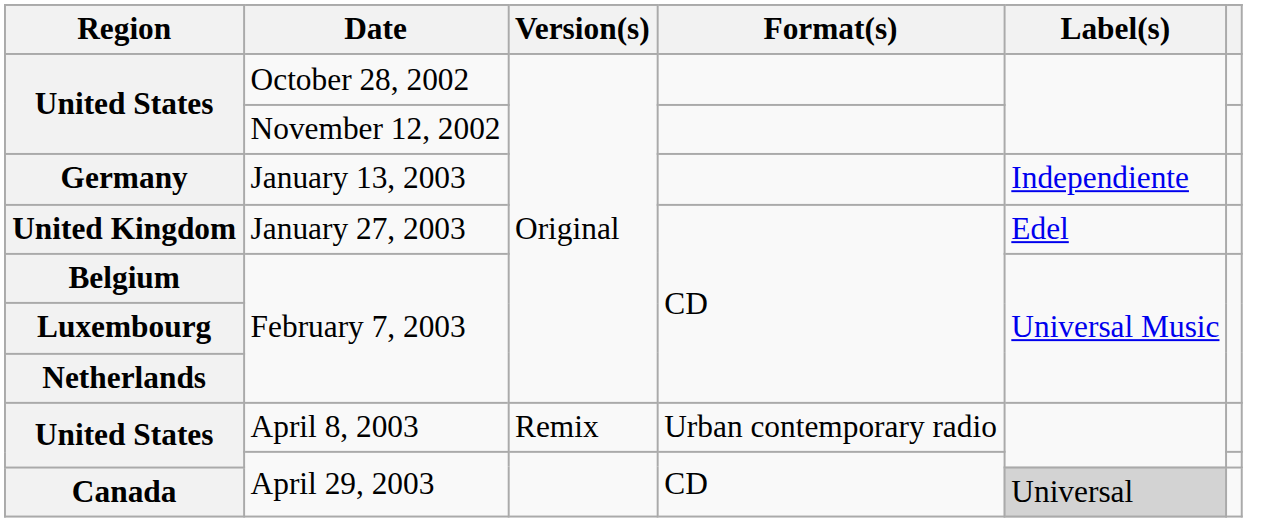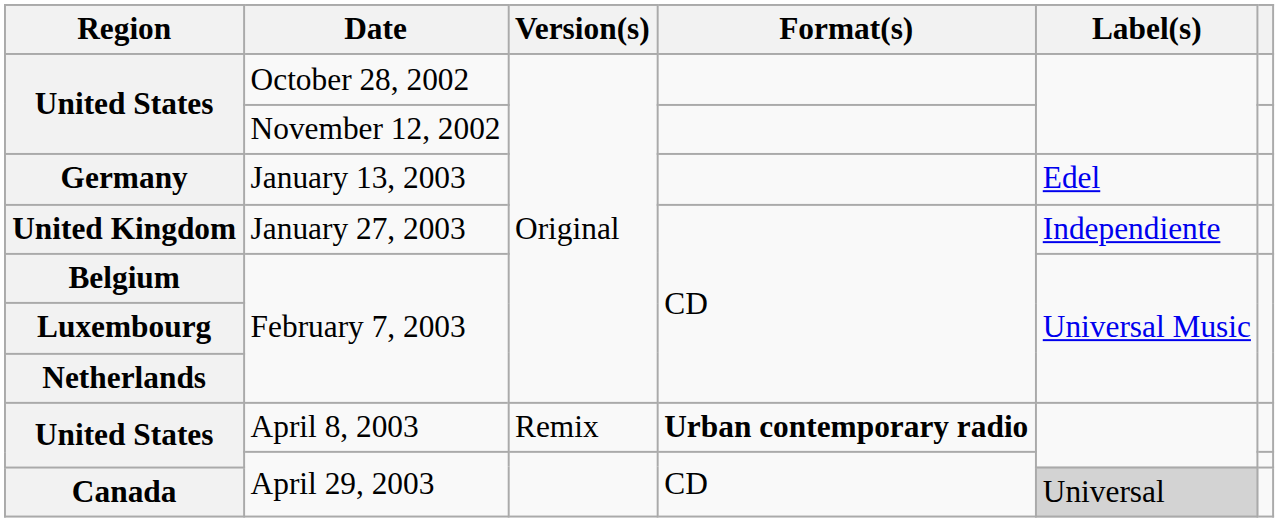 <table class="wikitable plainrowheaders">
 <tr>
 <th scope="col">Region</th>
 <th scope="col">Date</th>
 <th scope="col">Version(s)</th>
 <th scope="col">Format(s)</th>
 <th scope="col">Label(s)</th>
 <th scope="col"></th>
 </tr>
 <tr>
 <th scope="row" rowspan="2">United States</th>
 <td>October 28, 2002</td>
 <td rowspan="7">Original</td>
 <td></td>
 <td rowspan="2"></td>
 <td align="center"></td>
 </tr>
 <tr>
 <td>November 12, 2002</td>
 <td></td>
 <td align="center"></td>
 </tr>
 <tr>
 <th scope="row">Germany</th>
 <td>January 13, 2003</td>
 <td></td>
-<td><a href='#'>Independiente</a></td>
+<td><a href='#'>Edel</a></td>
 <td align="center"></td>
 </tr>
 <tr>
 <th scope="row">United Kingdom</th>
 <td>January 27, 2003</td>
 <td rowspan="4">CD</td>
-<td><a href='#'>Edel</a></td>
+<td><a href='#'>Independiente</a></td>
 <td></td>
 </tr>
 <tr>
 <th scope="row">Belgium</th>
 <td rowspan="3">February 7, 2003</td>
 <td rowspan="3"><a href='#'>Universal Music</a></td>
 <td rowspan="3"></td>
 </tr>
 <tr>
 <th scope="row">Luxembourg</th>
 </tr>
 <tr>
 <th scope="row">Netherlands</th>
 </tr>
 <tr>
 <th scope="row" rowspan="2">United States</th>
 <td>April 8, 2003</td>
 <td>Remix</td>
-<td>Urban contemporary radio</td>
+<td><strong>Urban contemporary radio</strong></td>
 <td rowspan="2"></td>
 <td></td>
 </tr>
 <tr>
 <td rowspan="2">April 29, 2003</td>
 <td rowspan="2"></td>
 <td rowspan="2">CD</td>
 <td align="center"></td>
 </tr>
 <tr>
 <th scope="row">Canada</th>
 <td style="background: lightgrey;">Universal</td>
 <td align="center"></td>
 </tr>
 </table>
